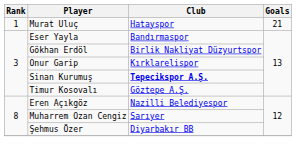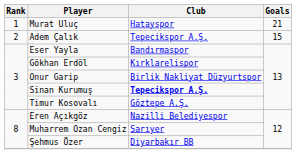 <table class="wikitable" style="text-align: left;">
 <tr>
 <th>Rank</th>
 <th>Player</th>
 <th>Club</th>
 <th>Goals</th>
 </tr>
 <tr>
 <td rowspan=1 align=center>1</td>
 <td>Murat Uluç</td>
 <td><a href='#'>Hatayspor</a></td>
 <td rowspan=1 align=center>21</td>
 </tr>
 <tr>
+<td rowspan=1 align=center>2</td>
+<td>Adem Çalık</td>
+<td><a href='#'>Tepecikspor A.Ş.</a></td>
+<td rowspan=1 align=center>15</td>
+</tr>
+<tr>
 <td rowspan=5 align=center>3</td>
 <td>Eser Yayla</td>
 <td><a href='#'>Bandırmaspor</a></td>
 <td rowspan=5 align=center>13</td>
 </tr>
 <tr>
 <td>Gökhan Erdöl</td>
-<td><a href='#'>Birlik Nakliyat Düzyurtspor</a></td>
+<td><a href='#'>Kırklarelispor</a></td>
 </tr>
 <tr>
 <td>Onur Garip</td>
-<td><a href='#'>Kırklarelispor</a></td>
+<td><a href='#'>Birlik Nakliyat Düzyurtspor</a></td>
 </tr>
 <tr>
 <td>Sinan Kurumuş</td>
 <td><strong><a href='#'>Tepecikspor A.Ş.</a></strong></td>
 </tr>
 <tr>
 <td>Timur Kosovalı</td>
 <td><a href='#'>Göztepe A.Ş.</a></td>
 </tr>
 <tr>
 <td rowspan=3 align=center>8</td>
 <td>Eren Açıkgöz</td>
 <td><a href='#'>Nazilli Belediyespor</a></td>
 <td rowspan=3 align=center>12</td>
 </tr>
 <tr>
 <td>Muharrem Ozan Cengiz</td>
 <td><a href='#'>Sarıyer</a></td>
 </tr>
 <tr>
 <td>Şehmus Özer</td>
 <td><a href='#'>Diyarbakır BB</a></td>
 </tr>
 <tr>
 </tr>
 </table>
